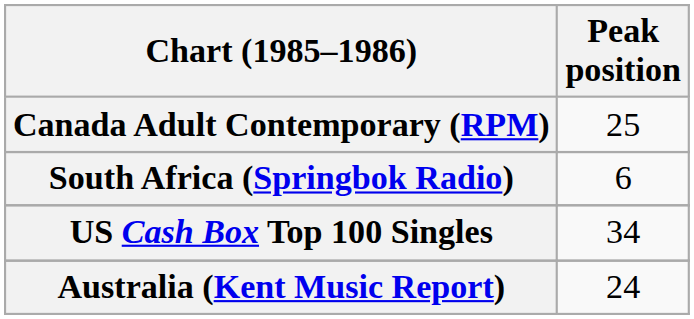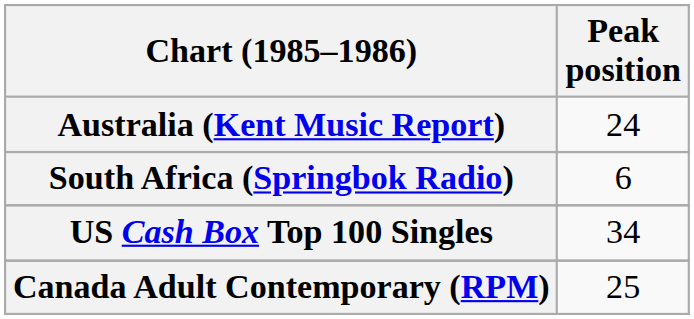 <table class="wikitable sortable plainrowheaders" style="text-align:center">
 <tr>
 <th scope="col">Chart (1985–1986)</th>
 <th scope="col">Peak<br>position</th>
 </tr>
 <tr>
-<th scope="row">Canada Adult Contemporary (<a href='#'>RPM</a>)</th>
-<td>25</td>
+<th scope="row">Australia (<a href='#'>Kent Music Report</a>)</th>
+<td>24</td>
 </tr>
 <tr>
 </tr>
 <tr>
 </tr>
 <tr>
 <th scope="row">South Africa (<a href='#'>Springbok Radio</a>)</th>
 <td>6</td>
 </tr>
 <tr>
 </tr>
 <tr>
 </tr>
 <tr>
 </tr>
 <tr>
 </tr>
 <tr>
 </tr>
 <tr>
 </tr>
 <tr>
 <th scope="row">US <em><a href='#'>Cash Box</a></em> Top 100 Singles</th>
 <td>34</td>
 </tr>
 <tr>
 </tr>
 <tr>
-<th scope="row">Australia (<a href='#'>Kent Music Report</a>)</th>
-<td>24</td>
+<th scope="row">Canada Adult Contemporary (<a href='#'>RPM</a>)</th>
+<td>25</td>
 </tr>
 </table>
